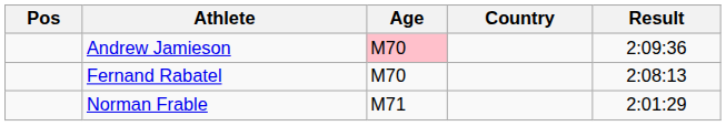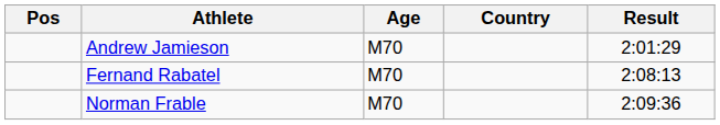 <table class="wikitable"  style="text-align:center; width:50%;">
 <tr>
 <th>Pos</th>
 <th>Athlete</th>
 <th>Age</th>
 <th>Country</th>
 <th>Result</th>
 </tr>
 <tr>
 <td align=center></td>
 <td align=left><a href='#'>Andrew Jamieson</a></td>
-<td align=left style="background: pink;">M70</td>
+<td align=left>M70</td>
 <td align=left></td>
-<td>2:09:36</td>
+<td>2:01:29</td>
 </tr>
 <tr>
 <td align=center></td>
 <td align=left><a href='#'>Fernand Rabatel</a></td>
 <td align=left>M70</td>
 <td align=left></td>
 <td>2:08:13</td>
 </tr>
 <tr>
 <td align=center></td>
 <td align=left><a href='#'>Norman Frable</a></td>
-<td align=left>M71</td>
+<td align=left>M70</td>
 <td align=left></td>
-<td>2:01:29</td>
+<td>2:09:36</td>
 </tr>
 </table>
